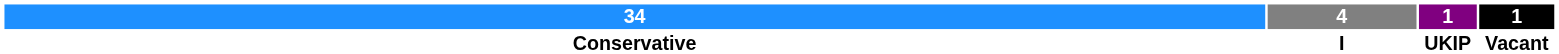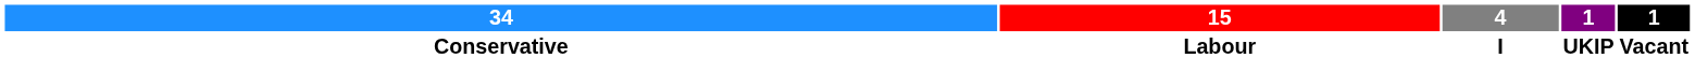 <table style="width:100%; text-align:center;">
 <tr style="color:white;">
 <td style="background:dodgerblue; width:61.8%;"><strong>34</strong></td>
+<td style="background:red; width:27.3%;"><strong>15</strong></td>
 <td style="background:grey; width:7.3%;"><strong>4</strong></td>
 <td style="background:purple; width:1.8%;"><strong>1</strong></td>
 <td style="background:black; width:1.8%;"><strong>1</strong></td>
 </tr>
 <tr>
 <td><span><strong>Conservative</strong></span></td>
+<td><span><strong>Labour</strong></span></td>
 <td><span><strong>I</strong></span></td>
 <td><span><strong>UKIP</strong></span></td>
 <td><span><strong>Vacant</strong></span></td>
 </tr>
 </table>
